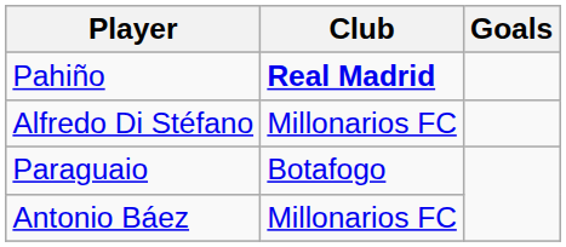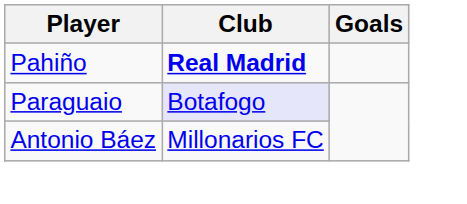 <table class= "wikitable sortable">
 <tr>
 <th>Player</th>
 <th>Club</th>
 <th>Goals</th>
 </tr>
 <tr>
 <td> <a href='#'>Pahiño</a></td>
 <td><strong> <a href='#'>Real Madrid</a></strong></td>
 <td></td>
 </tr>
 <tr>
-<td> <a href='#'>Alfredo Di Stéfano</a></td>
-<td> <a href='#'>Millonarios FC</a></td>
-<td></td>
-</tr>
-<tr>
 <td> <a href='#'>Paraguaio</a></td>
-<td> <a href='#'>Botafogo</a></td>
+<td style="background: lavender;"> <a href='#'>Botafogo</a></td>
 <td rowspan=2></td>
 </tr>
 <tr>
 <td> <a href='#'>Antonio Báez</a></td>
 <td> <a href='#'>Millonarios FC</a></td>
 </tr>
 </table>
